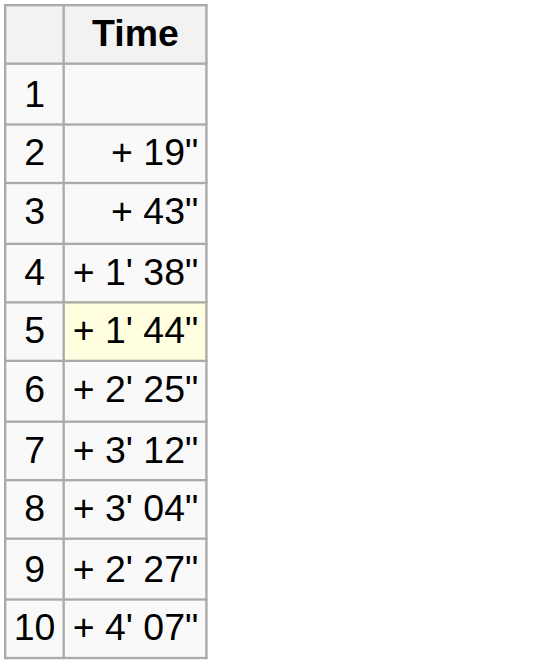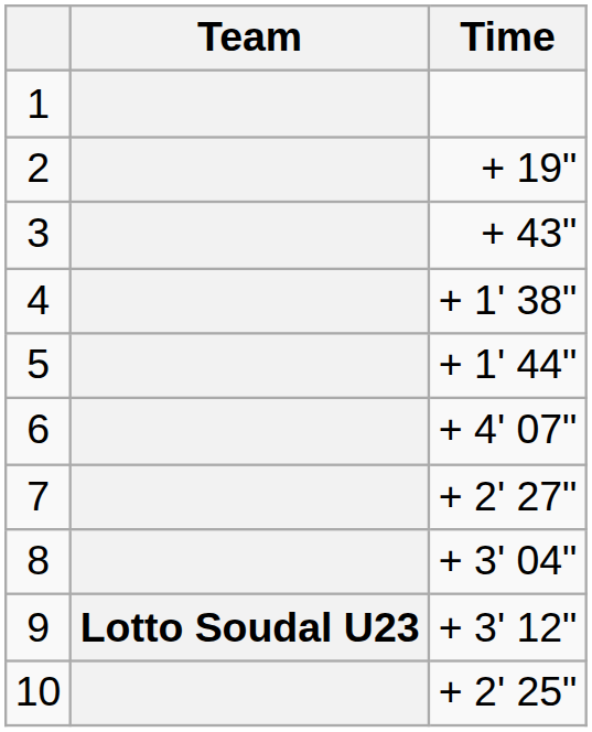 <table class="wikitable plainrowheaders">
 <tr>
 <th></th>
+<th>Team</th>
 <th>Time</th>
 </tr>
 <tr>
 <td style="text-align:center;">1</td>
+<th scope="row"></th>
 <td align=right><strong></strong></td>
 </tr>
 <tr>
 <td style="text-align:center;">2</td>
+<th scope="row"></th>
 <td align=right>+ 19"</td>
 </tr>
 <tr>
 <td style="text-align:center;">3</td>
+<th scope="row"></th>
 <td align=right>+ 43"</td>
 </tr>
 <tr>
 <td style="text-align:center;">4</td>
+<th scope="row"></th>
 <td align=right>+ 1' 38"</td>
 </tr>
 <tr>
 <td style="text-align:center;">5</td>
-<td align=right style="background: lightyellow;">+ 1' 44"</td>
+<th scope="row"></th>
+<td align=right>+ 1' 44"</td>
 </tr>
 <tr>
 <td style="text-align:center;">6</td>
-<td align=right>+ 2' 25"</td>
+<th scope="row"></th>
+<td align=right>+ 4' 07"</td>
 </tr>
 <tr>
 <td style="text-align:center;">7</td>
-<td align=right>+ 3' 12"</td>
+<th scope="row"></th>
+<td align=right>+ 2' 27"</td>
 </tr>
 <tr>
 <td style="text-align:center;">8</td>
+<th scope="row"></th>
 <td align=right>+ 3' 04"</td>
 </tr>
 <tr>
 <td style="text-align:center;">9</td>
-<td align=right>+ 2' 27"</td>
+<th scope="row">Lotto Soudal U23</th>
+<td align=right>+ 3' 12"</td>
 </tr>
 <tr>
 <td style="text-align:center;">10</td>
-<td align=right>+ 4' 07"</td>
+<th scope="row"></th>
+<td align=right>+ 2' 25"</td>
 </tr>
 </table>
